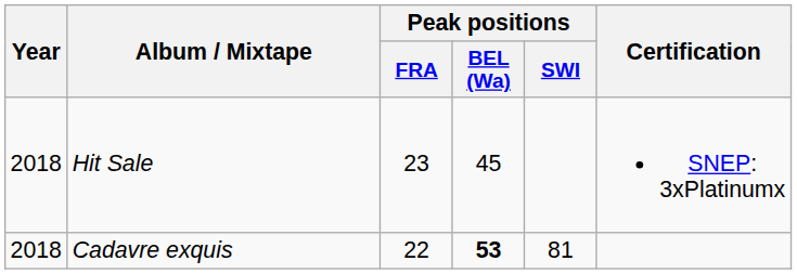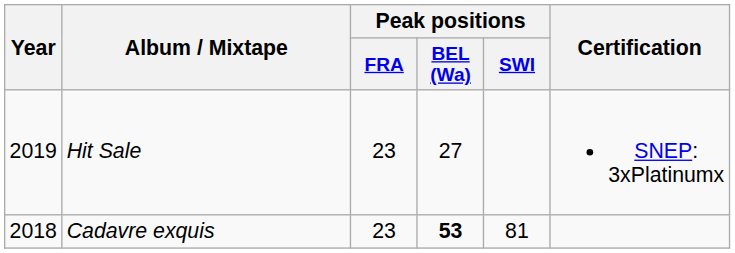 <table class="wikitable">
 <tr>
 <th align="center" rowspan="2" width="10">Year</th>
 <th align="center" rowspan="2" width="210">Album / Mixtape</th>
 <th align="center" colspan="3" width="20">Peak positions</th>
 <th align="center" rowspan="2" width="70">Certification</th>
 </tr>
 <tr>
 <th scope="col" style="width:3em;font-size:90%;"><a href='#'>FRA</a><br></th>
 <th scope="col" style="width:3em;font-size:90%;"><a href='#'>BEL <br>(Wa)</a><br></th>
 <th scope="col" style="width:3em;font-size:90%;"><a href='#'>SWI</a><br></th>
 </tr>
 <tr>
-<td style="text-align:center;">2018</td>
+<td style="text-align:center;">2019</td>
 <td><em>Hit Sale</em></td>
 <td style="text-align:center;">23</td>
-<td style="text-align:center;">45</td>
+<td style="text-align:center;">27</td>
 <td style="text-align:center;"></td>
 <td style="text-align:center;"><br><ul><li><a href='#'>SNEP</a>: 3xPlatinumx</li></ul></td>
 </tr>
 <tr>
 <td style="text-align:center;">2018</td>
 <td><em>Cadavre exquis</em></td>
-<td style="text-align:center;">22</td>
+<td style="text-align:center;">23</td>
 <td style="text-align:center;"><strong>53</strong></td>
 <td style="text-align:center;">81</td>
 <td style="text-align:center;"></td>
 </tr>
 </table>
